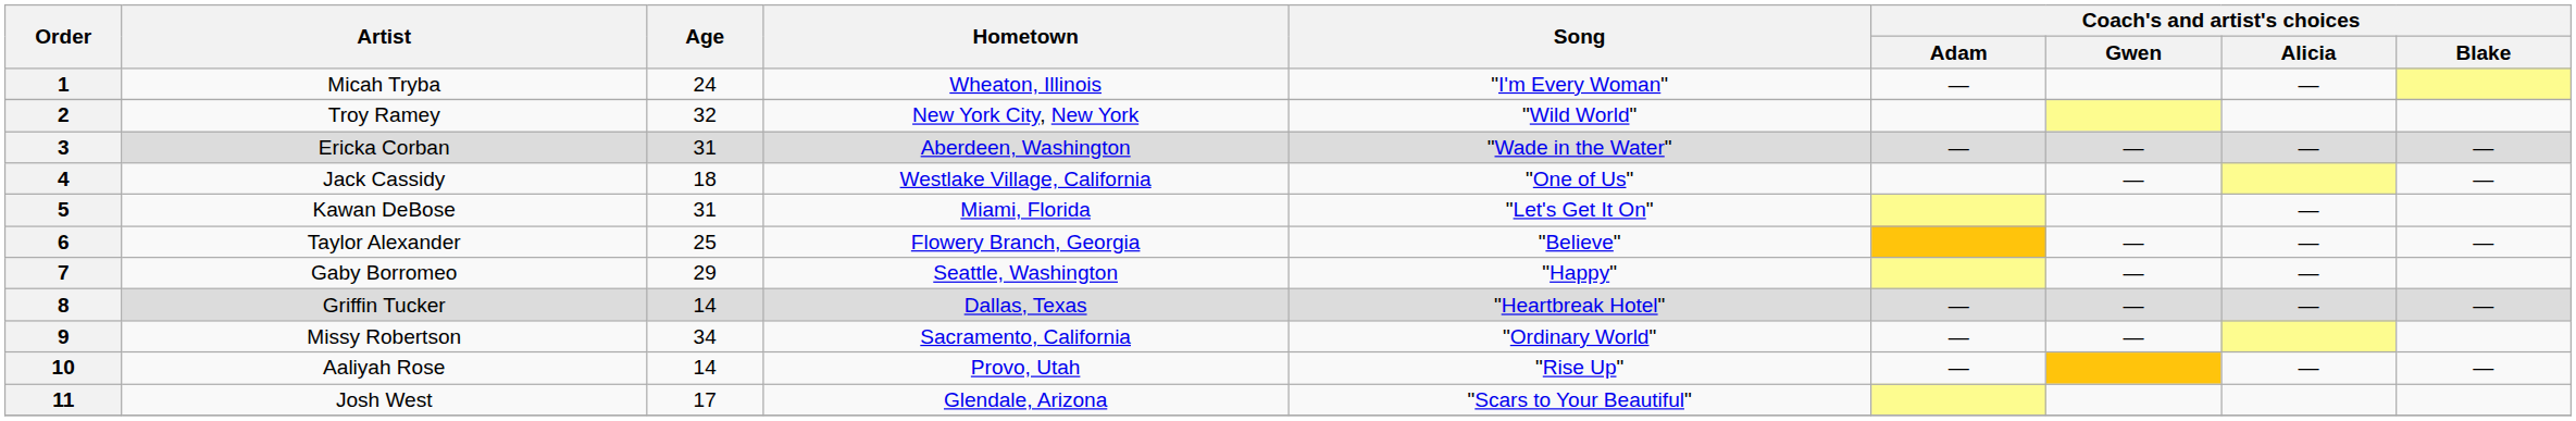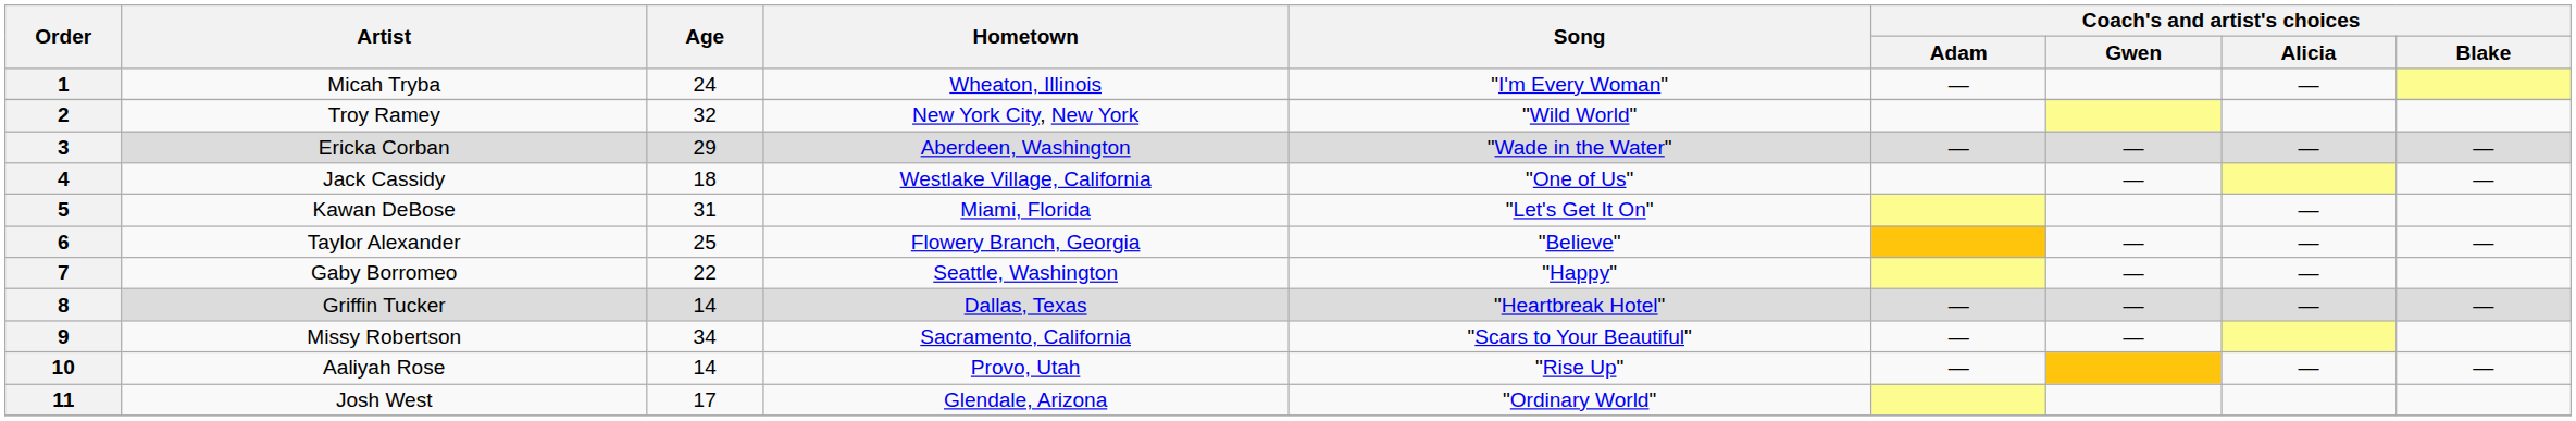 <table class="wikitable" style="text-align:center; line-height:17px; width:100%;">
 <tr>
 <th scope="col" rowspan="2" style="width:04%;">Order</th>
 <th scope="col" rowspan="2" style="width:18%;">Artist</th>
 <th scope="col" rowspan="2" style="width:04%;">Age</th>
 <th scope="col" rowspan="2" style="width:18%;">Hometown</th>
 <th scope="col" rowspan="2" style="width:20%;">Song</th>
 <th scope="col" colspan="4" style="width:24%;">Coach's and artist's choices</th>
 </tr>
 <tr>
 <th style="width:06%;">Adam</th>
 <th style="width:06%;">Gwen</th>
 <th style="width:06%;">Alicia</th>
 <th style="width:06%;">Blake</th>
 </tr>
 <tr>
 <th>1</th>
 <td>Micah Tryba</td>
 <td>24</td>
 <td><a href='#'>Wheaton, Illinois</a></td>
 <td>"<a href='#'>I'm Every Woman</a>"</td>
 <td>—</td>
 <td><strong></strong></td>
 <td>—</td>
 <td style="background:#fdfc8f;"><strong></strong></td>
 </tr>
 <tr style="background:#DCDCDC;">
 </tr>
 <tr>
 <th>2</th>
 <td>Troy Ramey</td>
 <td>32</td>
 <td><a href='#'>New York City</a>, <a href='#'>New York</a></td>
 <td>"<a href='#'>Wild World</a>"</td>
 <td><strong></strong></td>
 <td style="background:#fdfc8f;"><strong></strong></td>
 <td><strong></strong></td>
 <td><strong></strong></td>
 </tr>
 <tr style="background:#DCDCDC;">
 <th>3</th>
 <td>Ericka Corban</td>
-<td>31</td>
+<td>29</td>
 <td><a href='#'>Aberdeen, Washington</a></td>
 <td>"<a href='#'>Wade in the Water</a>"</td>
 <td>—</td>
 <td>—</td>
 <td>—</td>
 <td>—</td>
 </tr>
 <tr>
 <th>4</th>
 <td>Jack Cassidy</td>
 <td>18</td>
 <td><a href='#'>Westlake Village, California</a></td>
 <td>"<a href='#'>One of Us</a>"</td>
 <td><strong></strong></td>
 <td>—</td>
 <td style="background:#fdfc8f;"><strong></strong></td>
 <td>—</td>
 </tr>
 <tr>
 <th>5</th>
 <td>Kawan DeBose</td>
 <td>31</td>
 <td><a href='#'>Miami, Florida</a></td>
 <td>"<a href='#'>Let's Get It On</a>"</td>
 <td style="background:#fdfc8f;"><strong></strong></td>
 <td><strong></strong></td>
 <td>—</td>
 <td><strong></strong></td>
 </tr>
 <tr>
 <th>6</th>
 <td>Taylor Alexander</td>
 <td>25</td>
 <td><a href='#'>Flowery Branch, Georgia</a></td>
 <td>"<a href='#'>Believe</a>"</td>
 <td style="background:#FFC40C;"><strong></strong></td>
 <td>—</td>
 <td>—</td>
 <td>—</td>
 </tr>
 <tr>
 <th>7</th>
 <td>Gaby Borromeo</td>
-<td>29</td>
+<td>22</td>
 <td><a href='#'>Seattle, Washington</a></td>
 <td>"<a href='#'>Happy</a>"</td>
 <td style="background:#fdfc8f;"><strong></strong></td>
 <td>—</td>
 <td>—</td>
 <td><strong></strong></td>
 </tr>
 <tr style="background:#DCDCDC;">
 <th>8</th>
 <td>Griffin Tucker</td>
 <td>14</td>
 <td><a href='#'>Dallas, Texas</a></td>
 <td>"<a href='#'>Heartbreak Hotel</a>"</td>
 <td>—</td>
 <td>—</td>
 <td>—</td>
 <td>—</td>
 </tr>
 <tr>
 <th>9</th>
 <td>Missy Robertson</td>
 <td>34</td>
 <td><a href='#'>Sacramento, California</a></td>
-<td>"<a href='#'>Ordinary World</a>"</td>
+<td>"<a href='#'>Scars to Your Beautiful</a>"</td>
 <td>—</td>
 <td>—</td>
 <td style="background:#fdfc8f;"><strong></strong></td>
 <td><strong></strong></td>
 </tr>
 <tr>
 <th>10</th>
 <td>Aaliyah Rose</td>
 <td>14</td>
 <td><a href='#'>Provo, Utah</a></td>
 <td>"<a href='#'>Rise Up</a>"</td>
 <td>—</td>
 <td style="background:#FFC40C;"><strong></strong></td>
 <td>—</td>
 <td>—</td>
 </tr>
 <tr>
 <th>11</th>
 <td>Josh West</td>
 <td>17</td>
 <td><a href='#'>Glendale, Arizona</a></td>
-<td>"<a href='#'>Scars to Your Beautiful</a>"</td>
+<td>"<a href='#'>Ordinary World</a>"</td>
 <td style="background:#fdfc8f;"><strong></strong></td>
 <td><strong></strong></td>
 <td><strong></strong></td>
 <td><strong></strong></td>
 </tr>
 <tr>
 </tr>
 </table>
